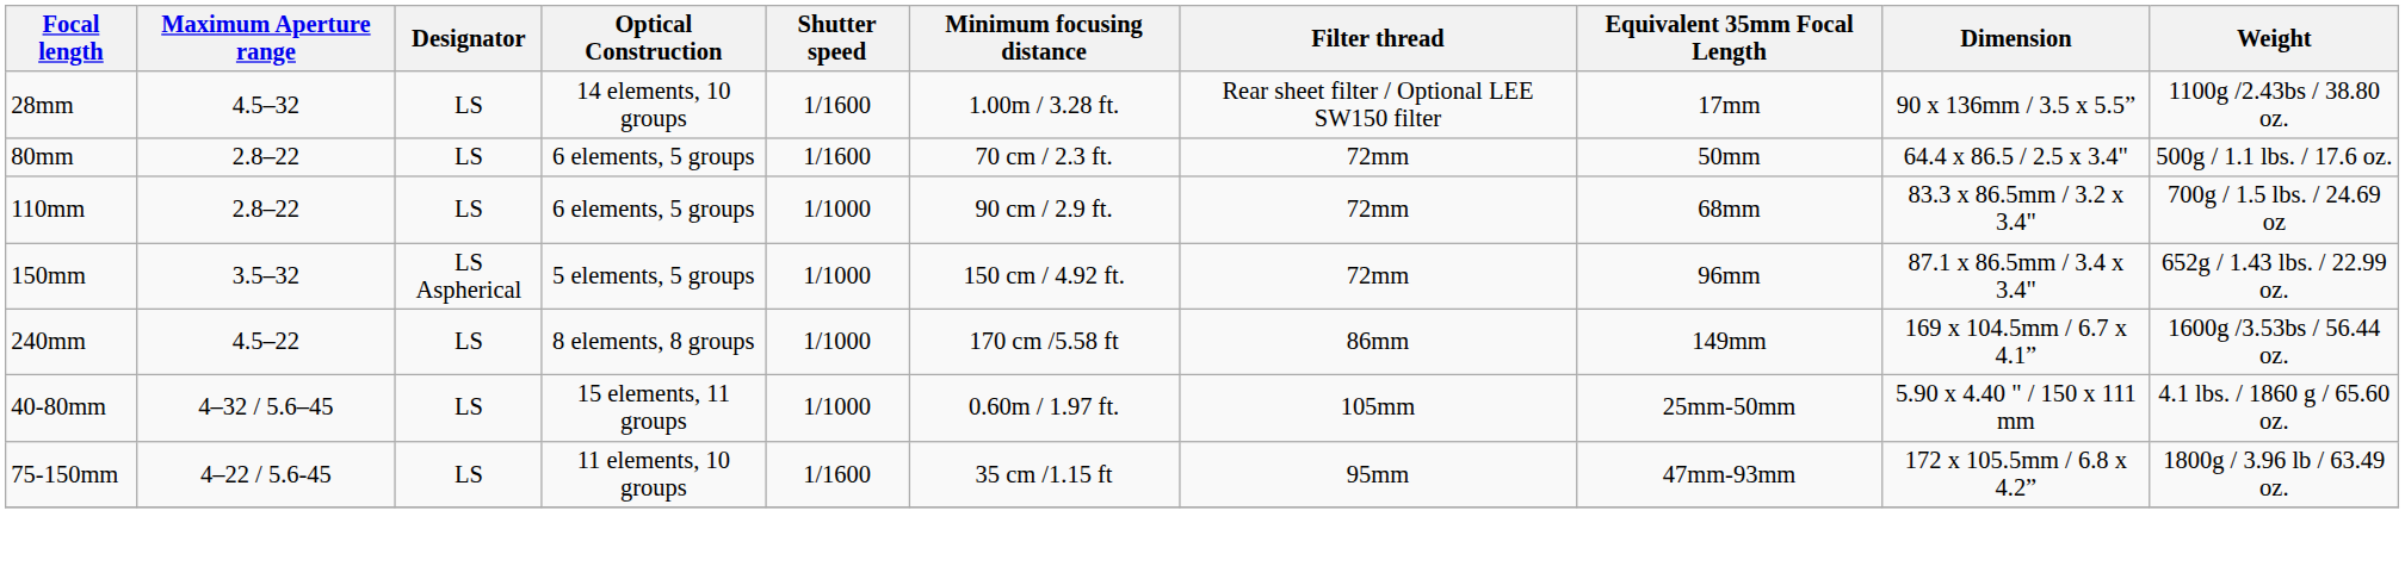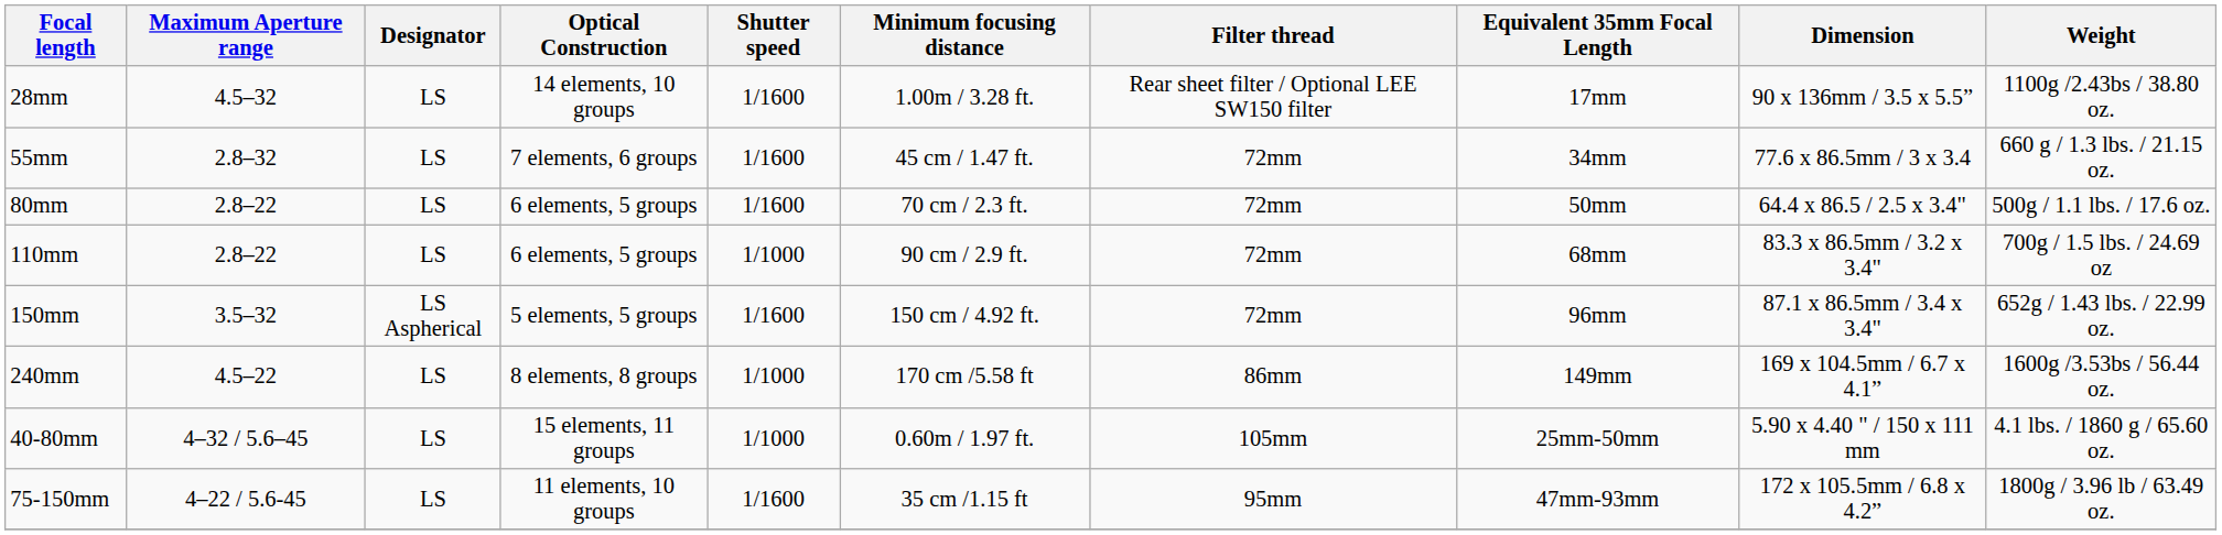 <table class="wikitable sortable" style="text-align:center">
 <tr>
 <th><a href='#'>Focal length</a></th>
 <th><a href='#'>Maximum Aperture range</a></th>
 <th>Designator</th>
 <th>Optical Construction</th>
 <th>Shutter speed</th>
 <th>Minimum focusing distance</th>
 <th>Filter thread</th>
 <th>Equivalent 35mm Focal Length</th>
 <th>Dimension</th>
 <th>Weight</th>
 </tr>
 <tr>
 <td style="text-align:left;">28mm</td>
 <td>4.5–32</td>
 <td>LS</td>
 <td>14 elements, 10 groups</td>
 <td>1/1600</td>
 <td>1.00m / 3.28 ft.</td>
 <td>Rear sheet filter / Optional LEE SW150 filter</td>
 <td>17mm</td>
 <td>90 x 136mm / 3.5 x 5.5”</td>
 <td>1100g /2.43bs / 38.80 oz.</td>
+</tr>
+<tr>
+<td style="text-align:left;">55mm</td>
+<td>2.8–32</td>
+<td>LS</td>
+<td>7 elements, 6 groups</td>
+<td>1/1600</td>
+<td>45 cm / 1.47 ft.</td>
+<td>72mm</td>
+<td>34mm</td>
+<td>77.6 x 86.5mm / 3 x 3.4</td>
+<td>660 g / 1.3 lbs. / 21.15 oz.</td>
 </tr>
 <tr>
 <td style="text-align:left;">80mm</td>
 <td>2.8–22</td>
 <td>LS</td>
 <td>6 elements, 5 groups</td>
 <td>1/1600</td>
 <td>70 cm / 2.3 ft.</td>
 <td>72mm</td>
 <td>50mm</td>
 <td>64.4 x 86.5 / 2.5 x 3.4"</td>
 <td>500g / 1.1 lbs. / 17.6 oz.</td>
 </tr>
 <tr>
 <td style="text-align:left;">110mm</td>
 <td>2.8–22</td>
 <td>LS</td>
 <td>6 elements, 5 groups</td>
 <td>1/1000</td>
 <td>90 cm / 2.9 ft.</td>
 <td>72mm</td>
 <td>68mm</td>
 <td>83.3 x 86.5mm / 3.2 x 3.4"</td>
 <td>700g / 1.5 lbs. / 24.69 oz</td>
 </tr>
 <tr>
 <td style="text-align:left;">150mm</td>
 <td>3.5–32</td>
 <td>LS Aspherical</td>
 <td>5 elements, 5 groups</td>
-<td>1/1000</td>
+<td>1/1600</td>
 <td>150 cm / 4.92 ft.</td>
 <td>72mm</td>
 <td>96mm</td>
 <td>87.1 x 86.5mm / 3.4 x 3.4"</td>
 <td>652g / 1.43 lbs. / 22.99 oz.</td>
 </tr>
 <tr>
 <td style="text-align:left;">240mm</td>
 <td>4.5–22</td>
 <td>LS</td>
 <td>8 elements, 8 groups</td>
 <td>1/1000</td>
 <td>170 cm /5.58 ft</td>
 <td>86mm</td>
 <td>149mm</td>
 <td>169 x 104.5mm / 6.7 x 4.1”</td>
 <td>1600g /3.53bs / 56.44 oz.</td>
 </tr>
 <tr>
 <td style="text-align:left;">40-80mm</td>
 <td>4–32 / 5.6–45</td>
 <td>LS</td>
 <td>15 elements, 11 groups</td>
 <td>1/1000</td>
 <td>0.60m / 1.97 ft.</td>
 <td>105mm</td>
 <td>25mm-50mm</td>
 <td>5.90 x 4.40 " / 150 x 111 mm</td>
 <td>4.1 lbs. / 1860 g / 65.60 oz.</td>
 </tr>
 <tr>
 <td style="text-align:left;">75-150mm</td>
 <td>4–22 / 5.6-45</td>
 <td>LS</td>
 <td>11 elements, 10 groups</td>
 <td>1/1600</td>
 <td>35 cm /1.15 ft</td>
 <td>95mm</td>
 <td>47mm-93mm</td>
 <td>172 x 105.5mm / 6.8 x 4.2”</td>
 <td>1800g / 3.96 lb / 63.49 oz.</td>
 </tr>
 <tr>
 </tr>
 </table>
